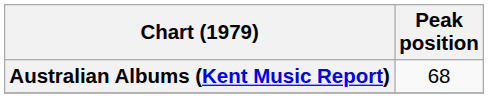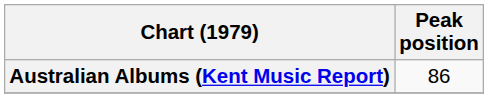 <table class="wikitable sortable plainrowheaders" style="text-align:center">
 <tr>
 <th scope="col">Chart (1979)</th>
 <th scope="col">Peak<br>position</th>
 </tr>
 <tr>
 <th scope="row">Australian Albums (<a href='#'>Kent Music Report</a>)</th>
-<td style="text-align:center">68</td>
+<td style="text-align:center">86</td>
 </tr>
 <tr>
 </tr>
 <tr>
 </tr>
 <tr>
 </tr>
 <tr>
 </tr>
 <tr>
 </tr>
 </table>
